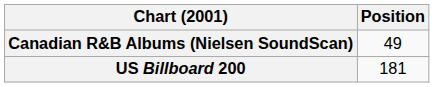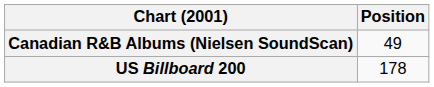 <table class="wikitable plainrowheaders" style="text-align:center">
 <tr>
 <th scope="col">Chart (2001)</th>
 <th scope="col">Position</th>
 </tr>
 <tr>
 <th scope="row">Canadian R&B Albums (Nielsen SoundScan)</th>
 <td>49</td>
 </tr>
 <tr>
 <th scope="row">US <em>Billboard</em> 200</th>
-<td>181</td>
+<td>178</td>
 </tr>
 </table>
